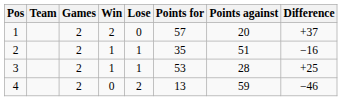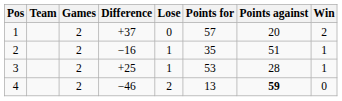 <table class = "wikitable" style="text-align:center">
 <tr>
 <th>Pos</th>
 <th>Team</th>
 <th>Games</th>
-<th>Win</th>
+<th>Difference</th>
 <th>Lose</th>
 <th>Points for</th>
 <th>Points against</th>
-<th>Difference</th>
+<th>Win</th>
 </tr>
 <tr>
 <td>1</td>
 <td style="text-align:left"></td>
 <td>2</td>
-<td>2</td>
+<td>+37</td>
 <td>0</td>
 <td>57</td>
 <td>20</td>
-<td>+37</td>
+<td>2</td>
 </tr>
 <tr>
 <td>2</td>
 <td style="text-align:left"></td>
 <td>2</td>
-<td>1</td>
+<td>−16</td>
 <td>1</td>
 <td>35</td>
 <td>51</td>
-<td>−16</td>
+<td>1</td>
 </tr>
 <tr>
 <td>3</td>
 <td style="text-align:left"></td>
 <td>2</td>
-<td>1</td>
+<td>+25</td>
 <td>1</td>
 <td>53</td>
 <td>28</td>
-<td>+25</td>
+<td>1</td>
 </tr>
 <tr>
 <td>4</td>
 <td style="text-align:left"></td>
 <td>2</td>
-<td>0</td>
+<td>−46</td>
 <td>2</td>
 <td>13</td>
-<td>59</td>
-<td>−46</td>
+<td><strong>59</strong></td>
+<td>0</td>
 </tr>
 </table>
